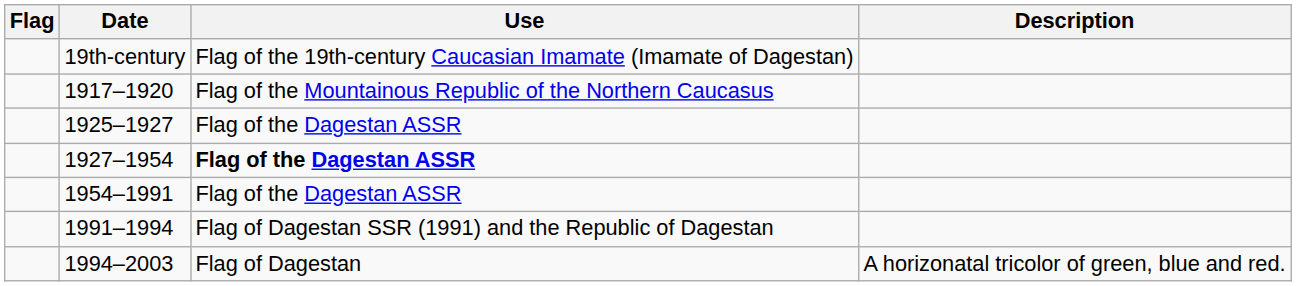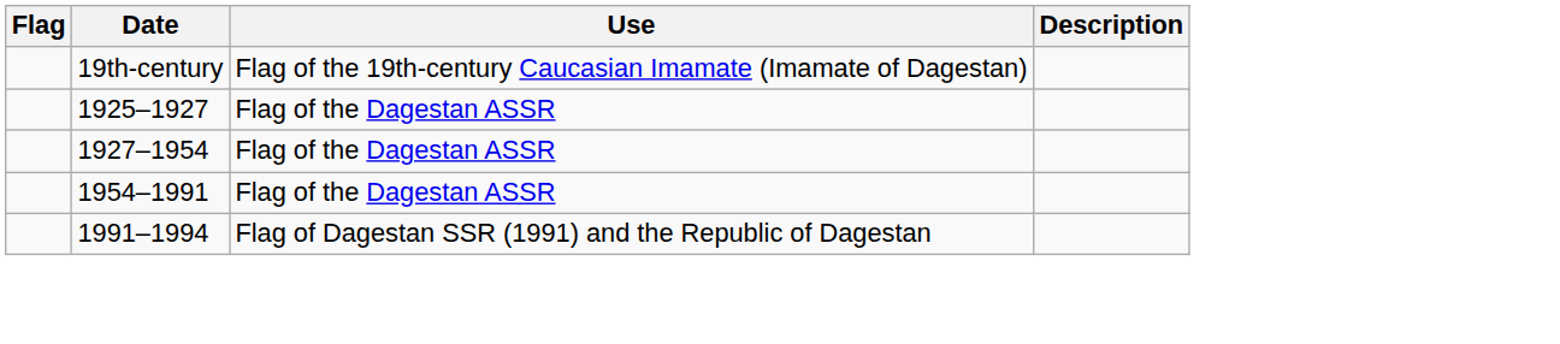 <table class="wikitable">
 <tr>
 <th><strong>Flag</strong></th>
 <th><strong>Date</strong></th>
 <th><strong>Use</strong></th>
 <th><strong>Description</strong></th>
 </tr>
 <tr>
 <td></td>
 <td>19th-century</td>
 <td>Flag of the 19th-century <a href='#'>Caucasian Imamate</a> (Imamate of Dagestan)</td>
 <td></td>
 </tr>
 <tr>
 <td></td>
-<td>1917–1920</td>
-<td>Flag of the <a href='#'>Mountainous Republic of the Northern Caucasus</a></td>
-<td></td>
-</tr>
-<tr>
-<td></td>
 <td>1925–1927</td>
 <td>Flag of the <a href='#'>Dagestan ASSR</a></td>
 <td></td>
 </tr>
 <tr>
 <td></td>
 <td>1927–1954</td>
-<td><strong>Flag of the <a href='#'>Dagestan ASSR</a></strong></td>
+<td>Flag of the <a href='#'>Dagestan ASSR</a></td>
 <td></td>
 </tr>
 <tr>
 <td></td>
 <td>1954–1991</td>
 <td>Flag of the <a href='#'>Dagestan ASSR</a></td>
 <td></td>
 </tr>
 <tr>
 <td></td>
 <td>1991–1994</td>
 <td>Flag of Dagestan SSR (1991) and the Republic of Dagestan</td>
 <td></td>
 </tr>
-<tr>
-<td></td>
-<td>1994–2003</td>
-<td>Flag of Dagestan</td>
-<td>A horizonatal tricolor of green, blue and red.</td>
-</tr>
 </table>
